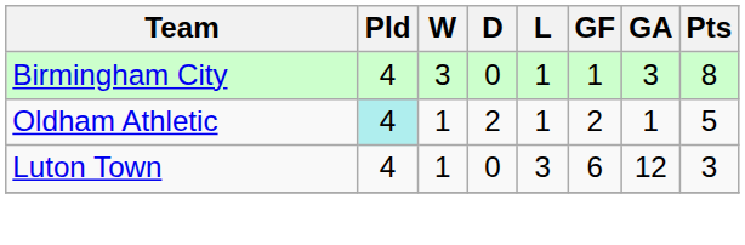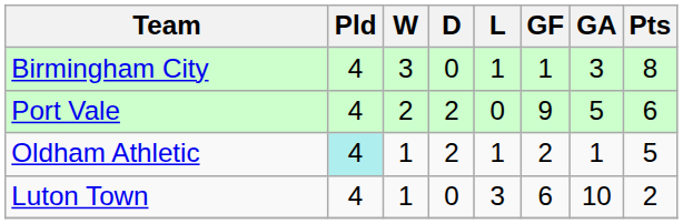 <table class="wikitable" style="text-align: center;">
 <tr>
 <th width="185">Team</th>
 <th width="20">Pld</th>
 <th width="20">W</th>
 <th width="20">D</th>
 <th width="20">L</th>
 <th width="20">GF</th>
 <th width="20">GA</th>
 <th width="20">Pts</th>
 </tr>
 <tr style="background: #ccffcc;">
 <td align="left"><a href='#'>Birmingham City</a></td>
 <td>4</td>
 <td>3</td>
 <td>0</td>
 <td>1</td>
 <td>1</td>
 <td>3</td>
 <td>8</td>
 </tr>
+<tr style="background: #ccffcc;">
+<td align="left"><a href='#'>Port Vale</a></td>
+<td>4</td>
+<td>2</td>
+<td>2</td>
+<td>0</td>
+<td>9</td>
+<td>5</td>
+<td>6</td>
+</tr>
 <tr>
 <td align="left"><a href='#'>Oldham Athletic</a></td>
 <td style="background: paleturquoise;">4</td>
 <td>1</td>
 <td>2</td>
 <td>1</td>
 <td>2</td>
 <td>1</td>
 <td>5</td>
 </tr>
 <tr>
 <td align="left"><a href='#'>Luton Town</a></td>
 <td>4</td>
 <td>1</td>
 <td>0</td>
 <td>3</td>
 <td>6</td>
-<td>12</td>
-<td>3</td>
+<td>10</td>
+<td>2</td>
 </tr>
 <tr>
 </tr>
 </table>
